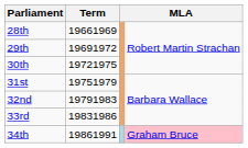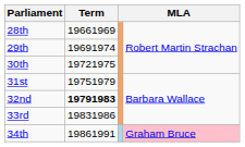 <table class="wikitable">
 <tr>
 <th>Parliament</th>
 <th>Term</th>
 <th colspan="2">MLA</th>
 </tr>
 <tr>
 <td><a href='#'>28th</a></td>
 <td>19661969</td>
 <td rowspan="3" style="background-color:#F4A460;"></td>
 <td rowspan="3"><a href='#'>Robert Martin Strachan</a></td>
 </tr>
 <tr>
 <td><a href='#'>29th</a></td>
-<td>19691972</td>
+<td>19691974</td>
 </tr>
 <tr>
 <td><a href='#'>30th</a></td>
 <td>19721975</td>
 </tr>
 <tr>
 <td><a href='#'>31st</a></td>
 <td>19751979</td>
 <td rowspan="3" style="background-color:#F4A460;"></td>
 <td rowspan="3"><a href='#'>Barbara Wallace</a></td>
 </tr>
 <tr>
 <td><a href='#'>32nd</a></td>
-<td>19791983</td>
+<td><strong>19791983</strong></td>
 </tr>
 <tr>
 <td><a href='#'>33rd</a></td>
 <td>19831986</td>
 </tr>
 <tr>
 <td><a href='#'>34th</a></td>
 <td>19861991</td>
 <td style="background-color:#ADD8E6;"></td>
 <td style="background: pink;"><a href='#'>Graham Bruce</a></td>
 </tr>
 </table>
